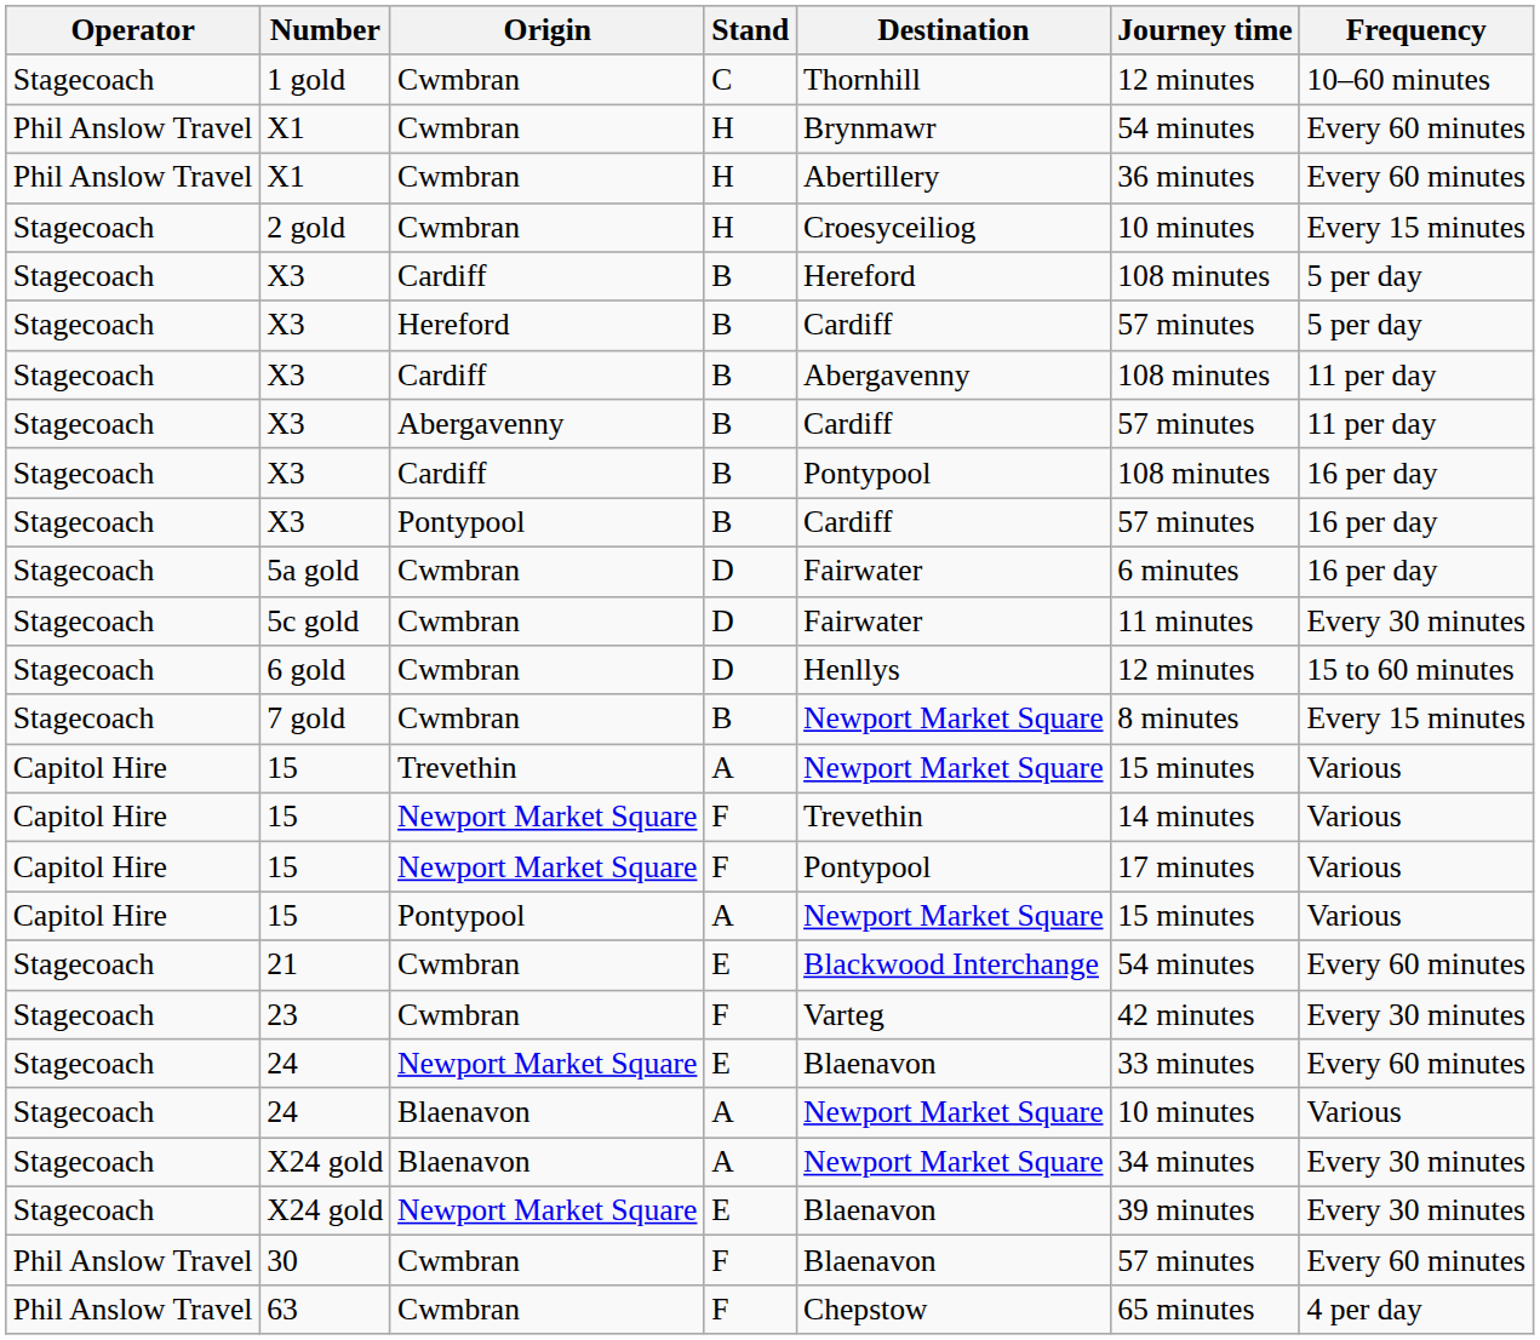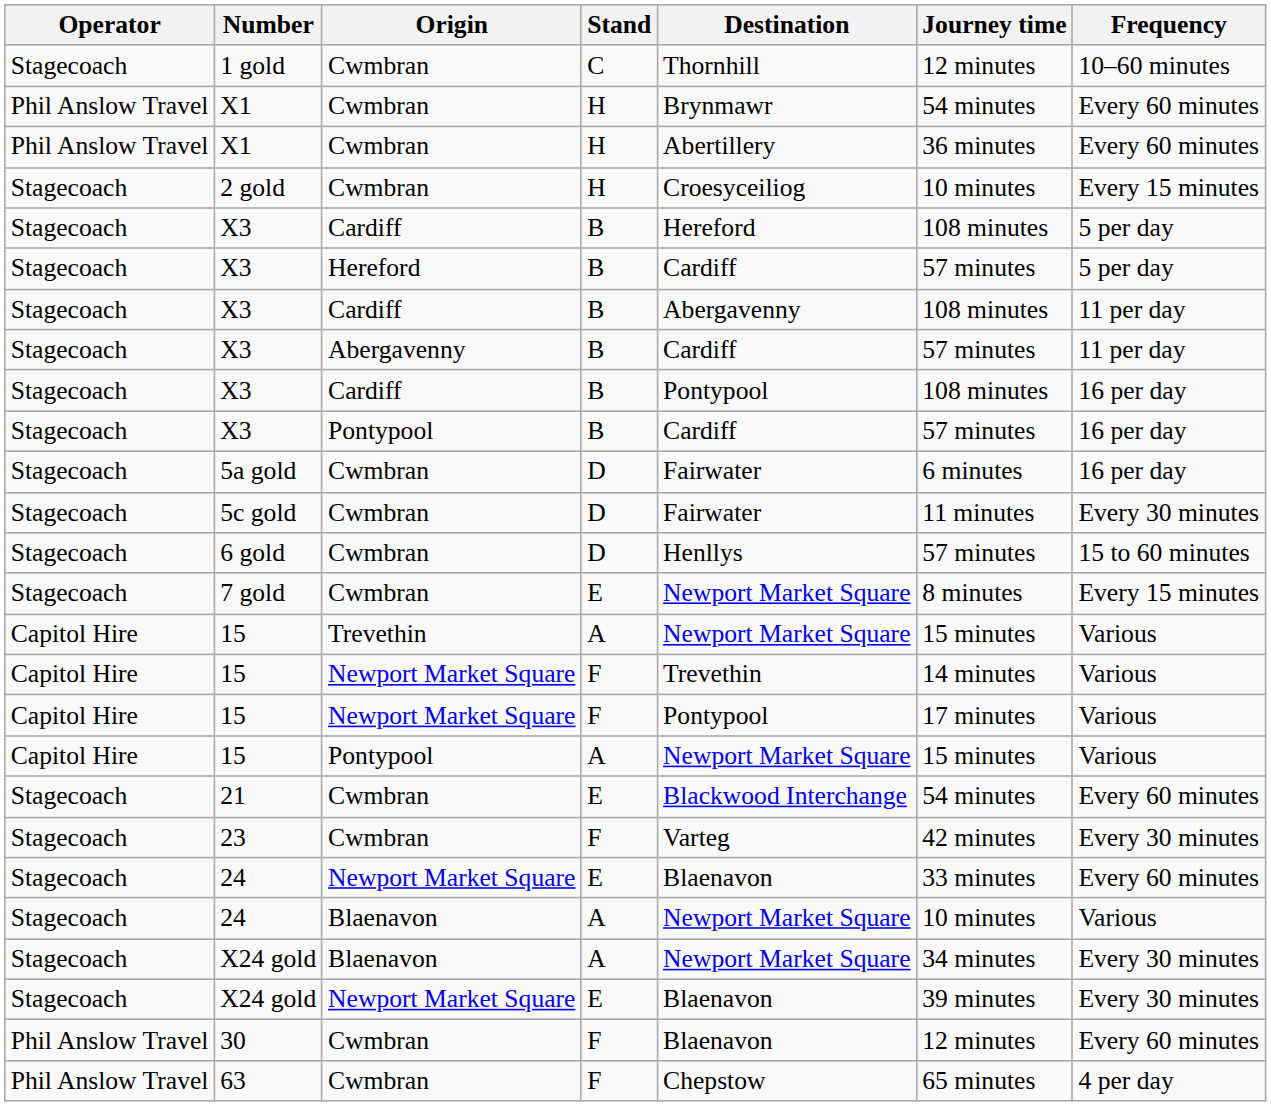 <table class="wikitable sortable">
 <tr>
 <th>Operator</th>
 <th>Number</th>
 <th>Origin</th>
 <th>Stand</th>
 <th>Destination</th>
 <th>Journey time</th>
 <th>Frequency</th>
 </tr>
 <tr>
 <td>Stagecoach</td>
 <td>1 gold</td>
 <td>Cwmbran</td>
 <td>C</td>
 <td>Thornhill</td>
 <td>12 minutes</td>
 <td>10–60 minutes</td>
 </tr>
 <tr>
 <td>Phil Anslow Travel</td>
 <td>X1</td>
 <td>Cwmbran</td>
 <td>H</td>
 <td>Brynmawr</td>
 <td>54 minutes</td>
 <td>Every 60 minutes</td>
 </tr>
 <tr>
 <td>Phil Anslow Travel</td>
 <td>X1</td>
 <td>Cwmbran</td>
 <td>H</td>
 <td>Abertillery</td>
 <td>36 minutes</td>
 <td>Every 60 minutes</td>
 </tr>
 <tr>
 <td>Stagecoach</td>
 <td>2 gold</td>
 <td>Cwmbran</td>
 <td>H</td>
 <td>Croesyceiliog</td>
 <td>10 minutes</td>
 <td>Every 15 minutes</td>
 </tr>
 <tr>
 <td>Stagecoach</td>
 <td>X3</td>
 <td>Cardiff</td>
 <td>B</td>
 <td>Hereford</td>
 <td>108 minutes</td>
 <td>5 per day</td>
 </tr>
 <tr>
 <td>Stagecoach</td>
 <td>X3</td>
 <td>Hereford</td>
 <td>B</td>
 <td>Cardiff</td>
 <td>57 minutes</td>
 <td>5 per day</td>
 </tr>
 <tr>
 <td>Stagecoach</td>
 <td>X3</td>
 <td>Cardiff</td>
 <td>B</td>
 <td>Abergavenny</td>
 <td>108 minutes</td>
 <td>11 per day</td>
 </tr>
 <tr>
 <td>Stagecoach</td>
 <td>X3</td>
 <td>Abergavenny</td>
 <td>B</td>
 <td>Cardiff</td>
 <td>57 minutes</td>
 <td>11 per day</td>
 </tr>
 <tr>
 <td>Stagecoach</td>
 <td>X3</td>
 <td>Cardiff</td>
 <td>B</td>
 <td>Pontypool</td>
 <td>108 minutes</td>
 <td>16 per day</td>
 </tr>
 <tr>
 <td>Stagecoach</td>
 <td>X3</td>
 <td>Pontypool</td>
 <td>B</td>
 <td>Cardiff</td>
 <td>57 minutes</td>
 <td>16 per day</td>
 </tr>
 <tr>
 <td>Stagecoach</td>
 <td>5a gold</td>
 <td>Cwmbran</td>
 <td>D</td>
 <td>Fairwater</td>
 <td>6 minutes</td>
 <td>16 per day</td>
 </tr>
 <tr>
 <td>Stagecoach</td>
 <td>5c gold</td>
 <td>Cwmbran</td>
 <td>D</td>
 <td>Fairwater</td>
 <td>11 minutes</td>
 <td>Every 30 minutes</td>
 </tr>
 <tr>
 <td>Stagecoach</td>
 <td>6 gold</td>
 <td>Cwmbran</td>
 <td>D</td>
 <td>Henllys</td>
-<td>12 minutes</td>
+<td>57 minutes</td>
 <td>15 to 60 minutes</td>
 </tr>
 <tr>
 <td>Stagecoach</td>
 <td>7 gold</td>
 <td>Cwmbran</td>
-<td>B</td>
+<td>E</td>
 <td><a href='#'>Newport Market Square</a></td>
 <td>8 minutes</td>
 <td>Every 15 minutes</td>
 </tr>
 <tr>
 <td>Capitol Hire</td>
 <td>15</td>
 <td>Trevethin</td>
 <td>A</td>
 <td><a href='#'>Newport Market Square</a></td>
 <td>15 minutes</td>
 <td>Various</td>
 </tr>
 <tr>
 <td>Capitol Hire</td>
 <td>15</td>
 <td><a href='#'>Newport Market Square</a></td>
 <td>F</td>
 <td>Trevethin</td>
 <td>14 minutes</td>
 <td>Various</td>
 </tr>
 <tr>
 <td>Capitol Hire</td>
 <td>15</td>
 <td><a href='#'>Newport Market Square</a></td>
 <td>F</td>
 <td>Pontypool</td>
 <td>17 minutes</td>
 <td>Various</td>
 </tr>
 <tr>
 <td>Capitol Hire</td>
 <td>15</td>
 <td>Pontypool</td>
 <td>A</td>
 <td><a href='#'>Newport Market Square</a></td>
 <td>15 minutes</td>
 <td>Various</td>
 </tr>
 <tr>
 <td>Stagecoach</td>
 <td>21</td>
 <td>Cwmbran</td>
 <td>E</td>
 <td><a href='#'>Blackwood Interchange</a></td>
 <td>54 minutes</td>
 <td>Every 60 minutes</td>
 </tr>
 <tr>
 <td>Stagecoach</td>
 <td>23</td>
 <td>Cwmbran</td>
 <td>F</td>
 <td>Varteg</td>
 <td>42 minutes</td>
 <td>Every 30 minutes</td>
 </tr>
 <tr>
 <td>Stagecoach</td>
 <td>24</td>
 <td><a href='#'>Newport Market Square</a></td>
 <td>E</td>
 <td>Blaenavon</td>
 <td>33 minutes</td>
 <td>Every 60 minutes</td>
 </tr>
 <tr>
 <td>Stagecoach</td>
 <td>24</td>
 <td>Blaenavon</td>
 <td>A</td>
 <td><a href='#'>Newport Market Square</a></td>
 <td>10 minutes</td>
 <td>Various</td>
 </tr>
 <tr>
 <td>Stagecoach</td>
 <td>X24 gold</td>
 <td>Blaenavon</td>
 <td>A</td>
 <td><a href='#'>Newport Market Square</a></td>
 <td>34 minutes</td>
 <td>Every 30 minutes</td>
 </tr>
 <tr>
 <td>Stagecoach</td>
 <td>X24 gold</td>
 <td><a href='#'>Newport Market Square</a></td>
 <td>E</td>
 <td>Blaenavon</td>
 <td>39 minutes</td>
 <td>Every 30 minutes</td>
 </tr>
 <tr>
 <td>Phil Anslow Travel</td>
 <td>30</td>
 <td>Cwmbran</td>
 <td>F</td>
 <td>Blaenavon</td>
-<td>57 minutes</td>
+<td>12 minutes</td>
 <td>Every 60 minutes</td>
 </tr>
 <tr>
 <td>Phil Anslow Travel</td>
 <td>63</td>
 <td>Cwmbran</td>
 <td>F</td>
 <td>Chepstow</td>
 <td>65 minutes</td>
 <td>4 per day</td>
 </tr>
 </table>
